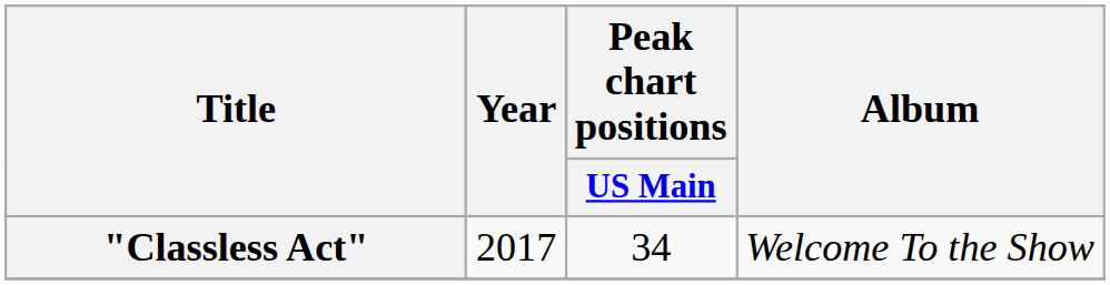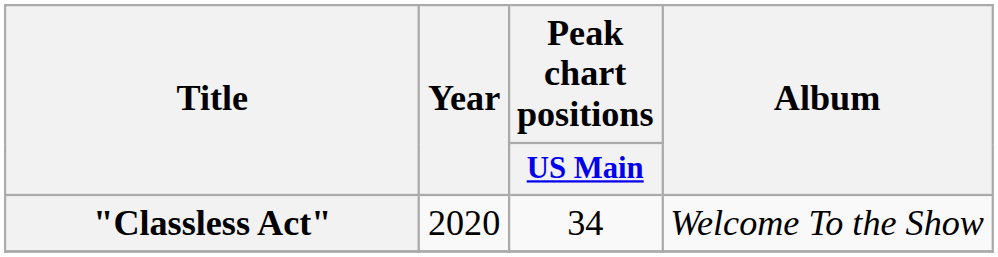 <table class="wikitable plainrowheaders" style="text-align:center;">
 <tr>
 <th scope="col" rowspan="2" style="width:11em;">Title</th>
 <th scope="col" rowspan="2" style="width:1em;">Year</th>
 <th scope="col" colspan="1">Peak chart positions</th>
 <th scope="col" rowspan="2">Album</th>
 </tr>
 <tr>
 <th scope="col" style="width:3em;font-size:85%;"><a href='#'>US Main</a><br></th>
 </tr>
 <tr>
 <th scope="row">"Classless Act" </th>
-<td>2017</td>
+<td>2020</td>
 <td>34</td>
 <td><em>Welcome To the Show</em></td>
 </tr>
 <tr>
 </tr>
 </table>
